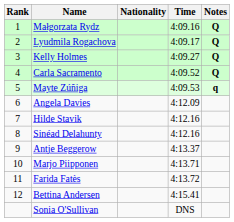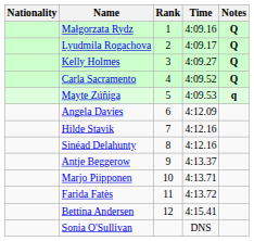 <table class="wikitable sortable" style="text-align:center">
 <tr>
+<th>Nationality</th>
+<th>Name</th>
 <th>Rank</th>
-<th>Name</th>
-<th>Nationality</th>
 <th>Time</th>
 <th>Notes</th>
 </tr>
 <tr bgcolor=ccffcc>
+<td align=left></td>
+<td align=left><a href='#'>Małgorzata Rydz</a></td>
 <td>1</td>
-<td align=left><a href='#'>Małgorzata Rydz</a></td>
-<td align=left></td>
 <td>4:09.16</td>
 <td><strong>Q</strong></td>
 </tr>
 <tr bgcolor=ccffcc>
+<td align=left></td>
+<td align=left><a href='#'>Lyudmila Rogachova</a></td>
 <td>2</td>
-<td align=left><a href='#'>Lyudmila Rogachova</a></td>
-<td align=left></td>
 <td>4:09.17</td>
 <td><strong>Q</strong></td>
 </tr>
 <tr bgcolor=ccffcc>
+<td align=left></td>
+<td align=left><a href='#'>Kelly Holmes</a></td>
 <td>3</td>
-<td align=left><a href='#'>Kelly Holmes</a></td>
-<td align=left></td>
 <td>4:09.27</td>
 <td><strong>Q</strong></td>
 </tr>
 <tr bgcolor=ccffcc>
+<td align=left></td>
+<td align=left><a href='#'>Carla Sacramento</a></td>
 <td>4</td>
-<td align=left><a href='#'>Carla Sacramento</a></td>
-<td align=left></td>
 <td>4:09.52</td>
 <td><strong>Q</strong></td>
 </tr>
 <tr bgcolor=ddffdd>
+<td align=left></td>
+<td align=left><a href='#'>Mayte Zúñiga</a></td>
 <td>5</td>
-<td align=left><a href='#'>Mayte Zúñiga</a></td>
-<td align=left></td>
 <td>4:09.53</td>
 <td><strong>q</strong></td>
 </tr>
 <tr>
+<td align=left></td>
+<td align=left><a href='#'>Angela Davies</a></td>
 <td>6</td>
-<td align=left><a href='#'>Angela Davies</a></td>
-<td align=left></td>
 <td>4:12.09</td>
 <td></td>
 </tr>
 <tr>
+<td align=left></td>
+<td align=left><a href='#'>Hilde Stavik</a></td>
 <td>7</td>
-<td align=left><a href='#'>Hilde Stavik</a></td>
-<td align=left></td>
 <td>4:12.16</td>
 <td></td>
 </tr>
 <tr>
+<td align=left></td>
+<td align=left><a href='#'>Sinéad Delahunty</a></td>
 <td>8</td>
-<td align=left><a href='#'>Sinéad Delahunty</a></td>
-<td align=left></td>
 <td>4:12.16</td>
 <td></td>
 </tr>
 <tr>
+<td align=left></td>
+<td align=left><a href='#'>Antje Beggerow</a></td>
 <td>9</td>
-<td align=left><a href='#'>Antje Beggerow</a></td>
-<td align=left></td>
 <td>4:13.37</td>
 <td></td>
 </tr>
 <tr>
+<td align=left></td>
+<td align=left><a href='#'>Marjo Piipponen</a></td>
 <td>10</td>
-<td align=left><a href='#'>Marjo Piipponen</a></td>
-<td align=left></td>
 <td>4:13.71</td>
 <td></td>
 </tr>
 <tr>
+<td align=left></td>
+<td align=left><a href='#'>Farida Fatès</a></td>
 <td>11</td>
-<td align=left><a href='#'>Farida Fatès</a></td>
-<td align=left></td>
 <td>4:13.72</td>
 <td></td>
 </tr>
 <tr>
+<td align=left></td>
+<td align=left><a href='#'>Bettina Andersen</a></td>
 <td>12</td>
-<td align=left><a href='#'>Bettina Andersen</a></td>
-<td align=left></td>
 <td>4:15.41</td>
 <td></td>
 </tr>
 <tr>
+<td align=left></td>
+<td align=left><a href='#'>Sonia O'Sullivan</a></td>
 <td></td>
-<td align=left><a href='#'>Sonia O'Sullivan</a></td>
-<td align=left></td>
 <td>DNS</td>
 <td></td>
 </tr>
 </table>
